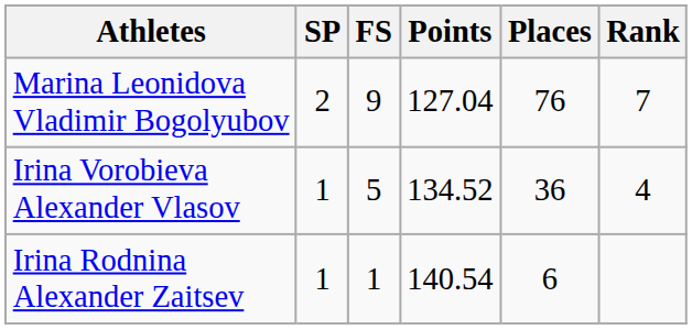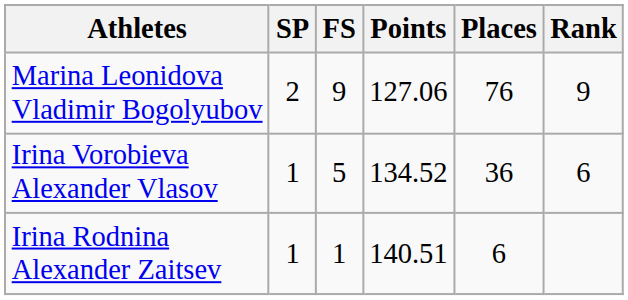 <table class="wikitable" border="1" style="font-size:90%">
 <tr>
 <th>Athletes</th>
 <th>SP</th>
 <th>FS</th>
 <th>Points</th>
 <th>Places</th>
 <th>Rank</th>
 </tr>
 <tr align=center>
 <td align=left><a href='#'>Marina Leonidova</a><br><a href='#'>Vladimir Bogolyubov</a></td>
 <td>2</td>
 <td>9</td>
-<td>127.04</td>
+<td>127.06</td>
 <td>76</td>
-<td>7</td>
+<td>9</td>
 </tr>
 <tr align=center>
 <td align=left><a href='#'>Irina Vorobieva</a><br><a href='#'>Alexander Vlasov</a></td>
 <td>1</td>
 <td>5</td>
 <td>134.52</td>
 <td>36</td>
-<td>4</td>
+<td>6</td>
 </tr>
 <tr align=center>
 <td align=left><a href='#'>Irina Rodnina</a><br><a href='#'>Alexander Zaitsev</a></td>
 <td>1</td>
 <td>1</td>
-<td>140.54</td>
+<td>140.51</td>
 <td>6</td>
 <td></td>
 </tr>
 </table>
